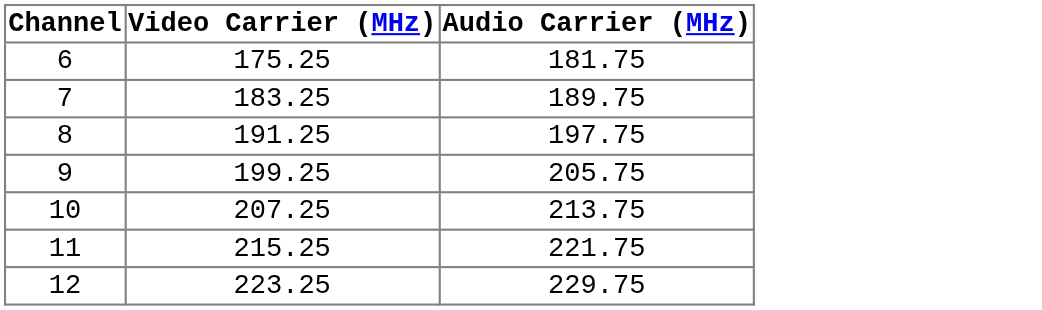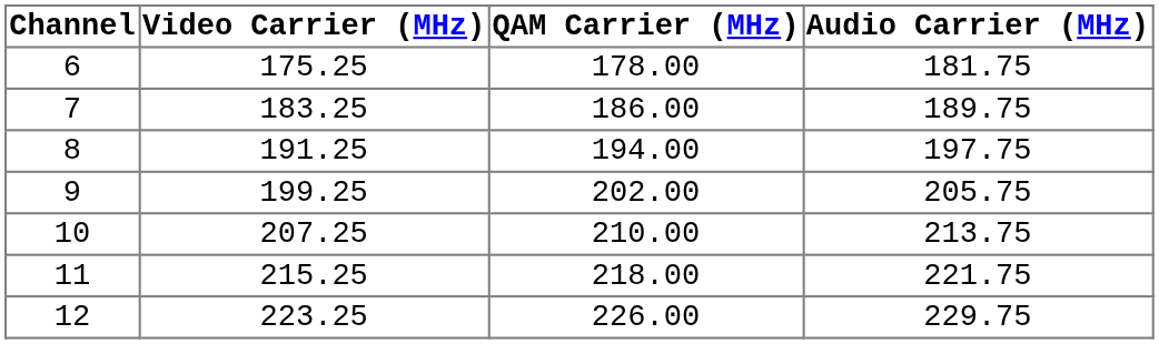 <table class="toccolours" border="1" style="text-align: center; border-collapse:collapse">
 <tr>
 <th>Channel</th>
 <th>Video Carrier (<a href='#'>MHz</a>)</th>
+<th>QAM Carrier (<a href='#'>MHz</a>)</th>
 <th>Audio Carrier (<a href='#'>MHz</a>)</th>
 </tr>
 <tr>
 <td>6</td>
 <td>175.25</td>
+<td>178.00</td>
 <td>181.75</td>
 </tr>
 <tr>
 <td>7</td>
 <td>183.25</td>
+<td>186.00</td>
 <td>189.75</td>
 </tr>
 <tr>
 <td>8</td>
 <td>191.25</td>
+<td>194.00</td>
 <td>197.75</td>
 </tr>
 <tr>
 <td>9</td>
 <td>199.25</td>
+<td>202.00</td>
 <td>205.75</td>
 </tr>
 <tr>
 <td>10</td>
 <td>207.25</td>
+<td>210.00</td>
 <td>213.75</td>
 </tr>
 <tr>
 <td>11</td>
 <td>215.25</td>
+<td>218.00</td>
 <td>221.75</td>
 </tr>
 <tr>
 <td>12</td>
 <td>223.25</td>
+<td>226.00</td>
 <td>229.75</td>
 </tr>
 </table>
